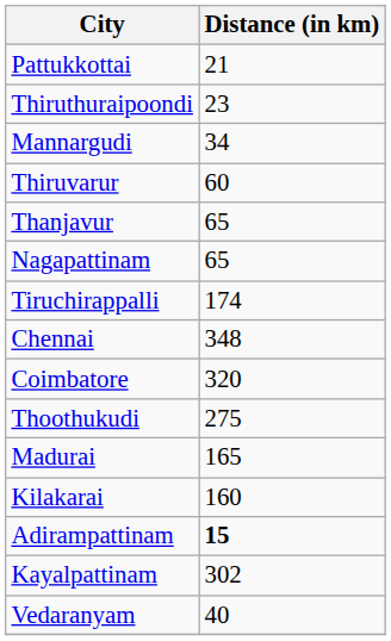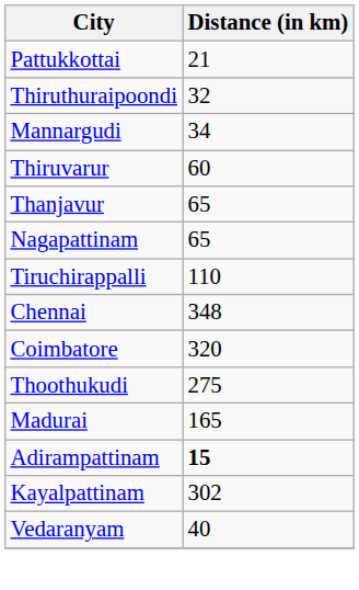 <table class="wikitable sortable">
 <tr>
 <th>City</th>
 <th>Distance (in km)</th>
 </tr>
 <tr>
 <td><a href='#'>Pattukkottai</a></td>
 <td>21</td>
 </tr>
 <tr>
 <td><a href='#'>Thiruthuraipoondi</a></td>
-<td>23</td>
+<td>32</td>
 </tr>
 <tr>
 <td><a href='#'>Mannargudi</a></td>
 <td>34</td>
 </tr>
 <tr>
 <td><a href='#'>Thiruvarur</a></td>
 <td>60</td>
 </tr>
 <tr>
 <td><a href='#'>Thanjavur</a></td>
 <td>65</td>
 </tr>
 <tr>
 <td><a href='#'>Nagapattinam</a></td>
 <td>65</td>
 </tr>
 <tr>
 <td><a href='#'>Tiruchirappalli</a></td>
-<td>174</td>
+<td>110</td>
 </tr>
 <tr>
 <td><a href='#'>Chennai</a></td>
 <td>348</td>
 </tr>
 <tr>
 <td><a href='#'>Coimbatore</a></td>
 <td>320</td>
 </tr>
 <tr>
 <td><a href='#'>Thoothukudi</a></td>
 <td>275</td>
 </tr>
 <tr>
 <td><a href='#'>Madurai</a></td>
 <td>165</td>
 </tr>
 <tr>
-<td><a href='#'>Kilakarai</a></td>
-<td>160</td>
-</tr>
-<tr>
 <td><a href='#'>Adirampattinam</a></td>
 <td><strong>15</strong></td>
 </tr>
 <tr>
 <td><a href='#'>Kayalpattinam</a></td>
 <td>302</td>
 </tr>
 <tr>
 <td><a href='#'>Vedaranyam</a></td>
 <td>40</td>
 </tr>
 <tr>
 </tr>
 </table>
